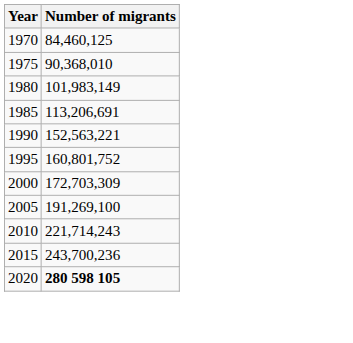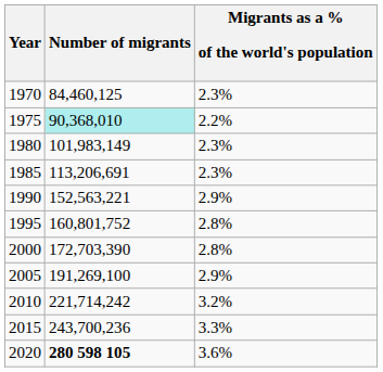 <table class="wikitable">
 <tr>
 <th>Year</th>
 <th>Number of migrants</th>
+<th>Migrants as a % <p> of the world's population </p></th>
 </tr>
 <tr>
 <td>1970</td>
 <td>84,460,125</td>
+<td>2.3%</td>
 </tr>
 <tr>
 <td>1975</td>
-<td>90,368,010</td>
+<td style="background: paleturquoise;">90,368,010</td>
+<td>2.2%</td>
 </tr>
 <tr>
 <td>1980</td>
 <td>101,983,149</td>
+<td>2.3%</td>
 </tr>
 <tr>
 <td>1985</td>
 <td>113,206,691</td>
+<td>2.3%</td>
 </tr>
 <tr>
 <td>1990</td>
 <td>152,563,221</td>
+<td>2.9%</td>
 </tr>
 <tr>
 <td>1995</td>
 <td>160,801,752</td>
+<td>2.8%</td>
 </tr>
 <tr>
 <td>2000</td>
-<td>172,703,309</td>
+<td>172,703,390</td>
+<td>2.8%</td>
 </tr>
 <tr>
 <td>2005</td>
 <td>191,269,100</td>
+<td>2.9%</td>
 </tr>
 <tr>
 <td>2010</td>
-<td>221,714,243</td>
+<td>221,714,242</td>
+<td>3.2%</td>
 </tr>
 <tr>
 <td>2015</td>
 <td>243,700,236</td>
+<td>3.3%</td>
 </tr>
 <tr>
 <td>2020</td>
 <td><strong>280 598 105</strong></td>
+<td>3.6%</td>
 </tr>
 </table>
